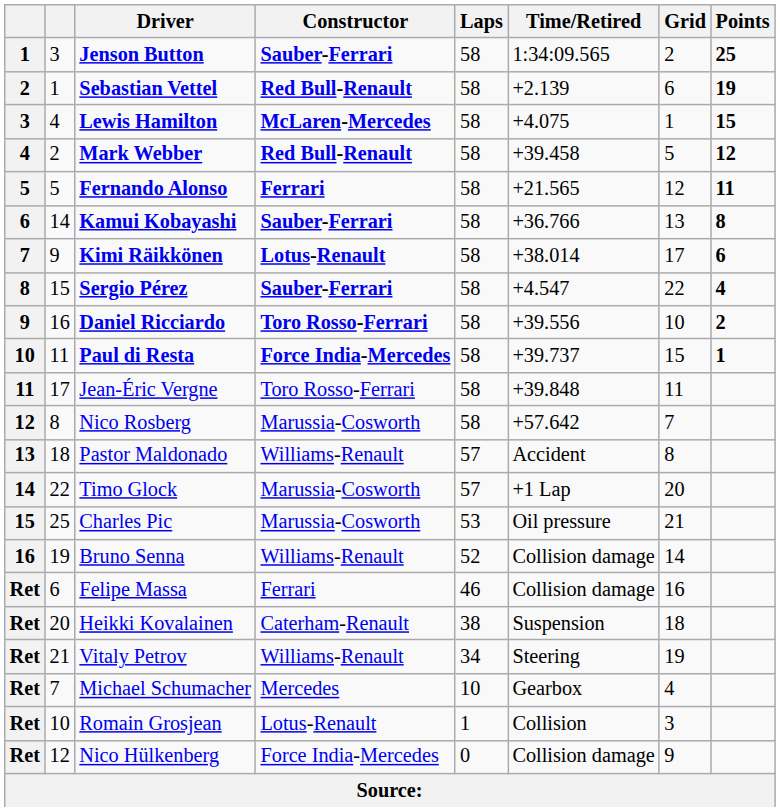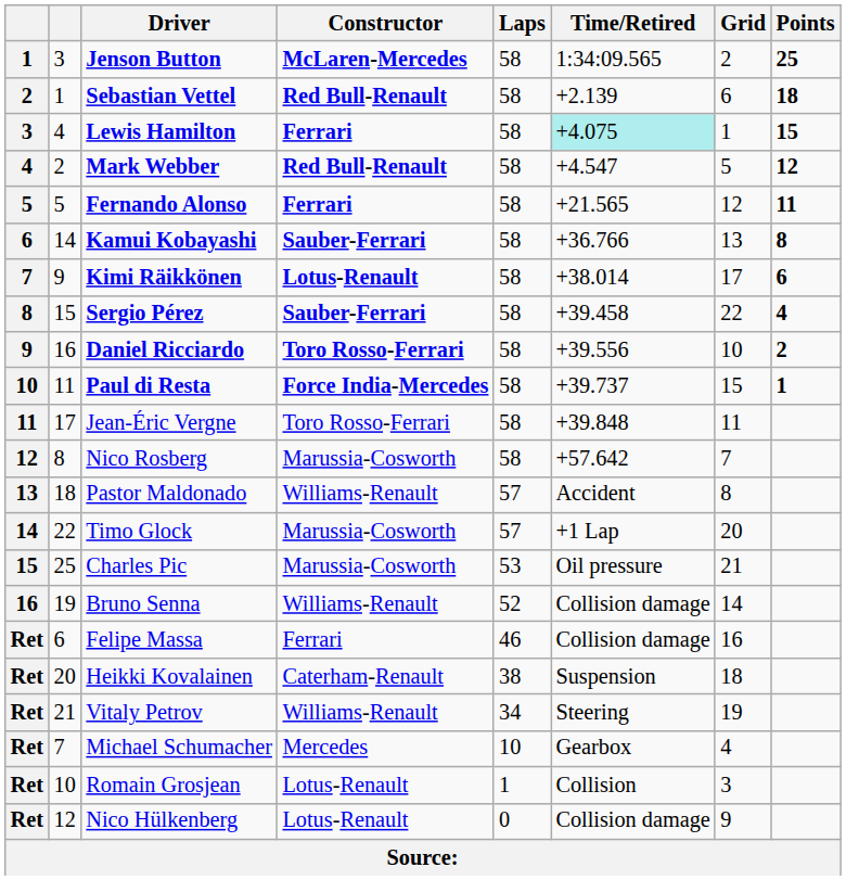 <table class="wikitable" style="font-size: 85%">
 <tr>
 <th></th>
 <th></th>
 <th>Driver</th>
 <th>Constructor</th>
 <th>Laps</th>
 <th>Time/Retired</th>
 <th>Grid</th>
 <th>Points</th>
 </tr>
 <tr>
 <th>1</th>
 <td>3</td>
 <td> <strong><a href='#'>Jenson Button</a></strong></td>
-<td><strong><a href='#'>Sauber</a>-<a href='#'>Ferrari</a></strong></td>
+<td><strong><a href='#'>McLaren</a>-<a href='#'>Mercedes</a></strong></td>
 <td>58</td>
 <td>1:34:09.565</td>
 <td>2</td>
 <td><strong>25</strong></td>
 </tr>
 <tr>
 <th>2</th>
 <td>1</td>
 <td> <strong><a href='#'>Sebastian Vettel</a></strong></td>
 <td><strong><a href='#'>Red Bull</a>-<a href='#'>Renault</a></strong></td>
 <td>58</td>
 <td>+2.139</td>
 <td>6</td>
-<td><strong>19</strong></td>
+<td><strong>18</strong></td>
 </tr>
 <tr>
 <th>3</th>
 <td>4</td>
 <td> <strong><a href='#'>Lewis Hamilton</a></strong></td>
-<td><strong><a href='#'>McLaren</a>-<a href='#'>Mercedes</a></strong></td>
+<td><strong><a href='#'>Ferrari</a></strong></td>
 <td>58</td>
-<td>+4.075</td>
+<td style="background: paleturquoise;">+4.075</td>
 <td>1</td>
 <td><strong>15</strong></td>
 </tr>
 <tr>
 <th>4</th>
 <td>2</td>
 <td> <strong><a href='#'>Mark Webber</a></strong></td>
 <td><strong><a href='#'>Red Bull</a>-<a href='#'>Renault</a></strong></td>
 <td>58</td>
-<td>+39.458</td>
+<td>+4.547</td>
 <td>5</td>
 <td><strong>12</strong></td>
 </tr>
 <tr>
 <th>5</th>
 <td>5</td>
 <td> <strong><a href='#'>Fernando Alonso</a></strong></td>
 <td><strong><a href='#'>Ferrari</a></strong></td>
 <td>58</td>
 <td>+21.565</td>
 <td>12</td>
 <td><strong>11</strong></td>
 </tr>
 <tr>
 <th>6</th>
 <td>14</td>
 <td> <strong><a href='#'>Kamui Kobayashi</a></strong></td>
 <td><strong><a href='#'>Sauber</a>-<a href='#'>Ferrari</a></strong></td>
 <td>58</td>
 <td>+36.766</td>
 <td>13</td>
 <td><strong>8</strong></td>
 </tr>
 <tr>
 <th>7</th>
 <td>9</td>
 <td> <strong><a href='#'>Kimi Räikkönen</a></strong></td>
 <td><strong><a href='#'>Lotus</a>-<a href='#'>Renault</a></strong></td>
 <td>58</td>
 <td>+38.014</td>
 <td>17</td>
 <td><strong>6</strong></td>
 </tr>
 <tr>
 <th>8</th>
 <td>15</td>
 <td> <strong><a href='#'>Sergio Pérez</a></strong></td>
 <td><strong><a href='#'>Sauber</a>-<a href='#'>Ferrari</a></strong></td>
 <td>58</td>
-<td>+4.547</td>
+<td>+39.458</td>
 <td>22</td>
 <td><strong>4</strong></td>
 </tr>
 <tr>
 <th>9</th>
 <td>16</td>
 <td> <strong><a href='#'>Daniel Ricciardo</a></strong></td>
 <td><strong><a href='#'>Toro Rosso</a>-<a href='#'>Ferrari</a></strong></td>
 <td>58</td>
 <td>+39.556</td>
 <td>10</td>
 <td><strong>2</strong></td>
 </tr>
 <tr>
 <th>10</th>
 <td>11</td>
 <td> <strong><a href='#'>Paul di Resta</a></strong></td>
 <td><strong><a href='#'>Force India</a>-<a href='#'>Mercedes</a></strong></td>
 <td>58</td>
 <td>+39.737</td>
 <td>15</td>
 <td><strong>1</strong></td>
 </tr>
 <tr>
 <th>11</th>
 <td>17</td>
 <td> <a href='#'>Jean-Éric Vergne</a></td>
 <td><a href='#'>Toro Rosso</a>-<a href='#'>Ferrari</a></td>
 <td>58</td>
 <td>+39.848</td>
 <td>11</td>
 <td></td>
 </tr>
 <tr>
 <th>12</th>
 <td>8</td>
 <td> <a href='#'>Nico Rosberg</a></td>
 <td><a href='#'>Marussia</a>-<a href='#'>Cosworth</a></td>
 <td>58</td>
 <td>+57.642</td>
 <td>7</td>
 <td></td>
 </tr>
 <tr>
 <th>13</th>
 <td>18</td>
 <td> <a href='#'>Pastor Maldonado</a></td>
 <td><a href='#'>Williams</a>-<a href='#'>Renault</a></td>
 <td>57</td>
 <td>Accident</td>
 <td>8</td>
 <td></td>
 </tr>
 <tr>
 <th>14</th>
 <td>22</td>
 <td> <a href='#'>Timo Glock</a></td>
 <td><a href='#'>Marussia</a>-<a href='#'>Cosworth</a></td>
 <td>57</td>
 <td>+1 Lap</td>
 <td>20</td>
 <td></td>
 </tr>
 <tr>
 <th>15</th>
 <td>25</td>
 <td> <a href='#'>Charles Pic</a></td>
 <td><a href='#'>Marussia</a>-<a href='#'>Cosworth</a></td>
 <td>53</td>
 <td>Oil pressure</td>
 <td>21</td>
 <td></td>
 </tr>
 <tr>
 <th>16</th>
 <td>19</td>
 <td> <a href='#'>Bruno Senna</a></td>
 <td><a href='#'>Williams</a>-<a href='#'>Renault</a></td>
 <td>52</td>
 <td>Collision damage</td>
 <td>14</td>
 <td></td>
 </tr>
 <tr>
 <th>Ret</th>
 <td>6</td>
 <td> <a href='#'>Felipe Massa</a></td>
 <td><a href='#'>Ferrari</a></td>
 <td>46</td>
 <td>Collision damage</td>
 <td>16</td>
 <td></td>
 </tr>
 <tr>
 <th>Ret</th>
 <td>20</td>
 <td> <a href='#'>Heikki Kovalainen</a></td>
 <td><a href='#'>Caterham</a>-<a href='#'>Renault</a></td>
 <td>38</td>
 <td>Suspension</td>
 <td>18</td>
 <td></td>
 </tr>
 <tr>
 <th>Ret</th>
 <td>21</td>
 <td> <a href='#'>Vitaly Petrov</a></td>
 <td><a href='#'>Williams</a>-<a href='#'>Renault</a></td>
 <td>34</td>
 <td>Steering</td>
 <td>19</td>
 <td></td>
 </tr>
 <tr>
 <th>Ret</th>
 <td>7</td>
 <td> <a href='#'>Michael Schumacher</a></td>
 <td><a href='#'>Mercedes</a></td>
 <td>10</td>
 <td>Gearbox</td>
 <td>4</td>
 <td></td>
 </tr>
 <tr>
 <th>Ret</th>
 <td>10</td>
 <td> <a href='#'>Romain Grosjean</a></td>
 <td><a href='#'>Lotus</a>-<a href='#'>Renault</a></td>
 <td>1</td>
 <td>Collision</td>
 <td>3</td>
 <td></td>
 </tr>
 <tr>
 <th>Ret</th>
 <td>12</td>
 <td> <a href='#'>Nico Hülkenberg</a></td>
-<td><a href='#'>Force India</a>-<a href='#'>Mercedes</a></td>
+<td><a href='#'>Lotus</a>-<a href='#'>Renault</a></td>
 <td>0</td>
 <td>Collision damage</td>
 <td>9</td>
 <td></td>
 </tr>
 <tr>
 <th colspan=8>Source:</th>
 </tr>
 </table>
